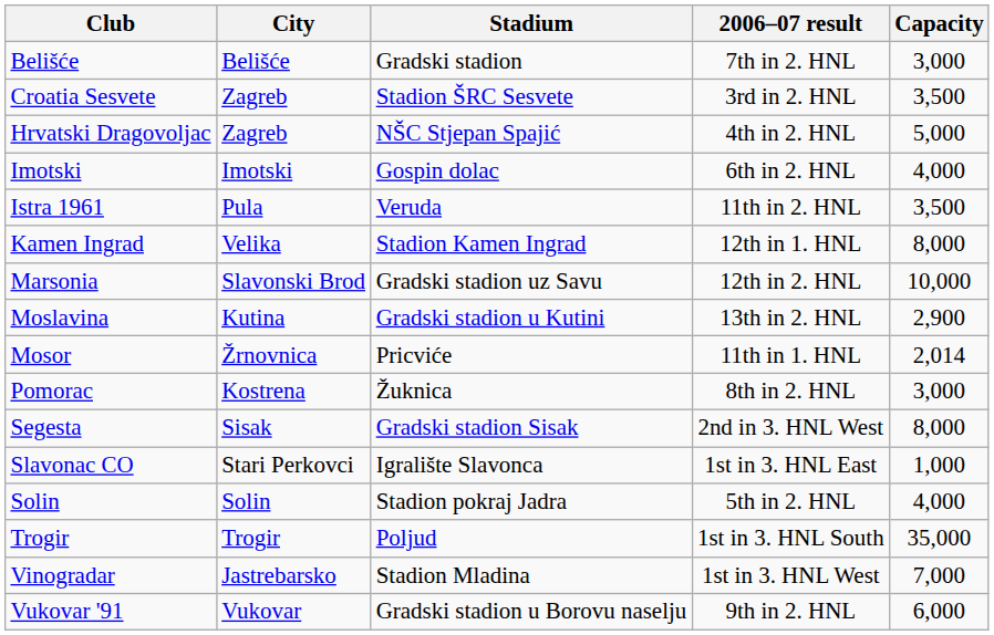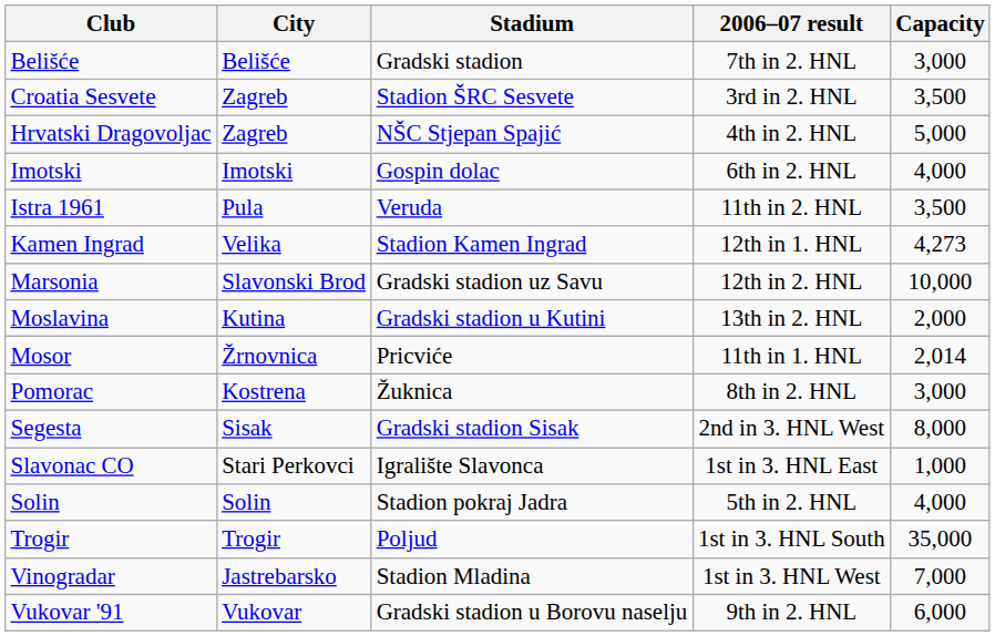 <table class="wikitable sortable">
 <tr>
 <th>Club</th>
 <th>City</th>
 <th>Stadium</th>
 <th>2006–07 result</th>
 <th>Capacity</th>
 </tr>
 <tr>
 <td><a href='#'>Belišće</a></td>
 <td><a href='#'>Belišće</a></td>
 <td>Gradski stadion</td>
 <td align="center">7th in 2. HNL</td>
 <td align="center">3,000</td>
 </tr>
 <tr>
 <td><a href='#'>Croatia Sesvete</a></td>
 <td><a href='#'>Zagreb</a></td>
 <td><a href='#'>Stadion ŠRC Sesvete</a></td>
 <td align="center">3rd in 2. HNL</td>
 <td align="center">3,500</td>
 </tr>
 <tr>
 <td><a href='#'>Hrvatski Dragovoljac</a></td>
 <td><a href='#'>Zagreb</a></td>
 <td><a href='#'>NŠC Stjepan Spajić</a></td>
 <td align="center">4th in 2. HNL</td>
 <td align="center">5,000</td>
 </tr>
 <tr>
 <td><a href='#'>Imotski</a></td>
 <td><a href='#'>Imotski</a></td>
 <td><a href='#'>Gospin dolac</a></td>
 <td align="center">6th in 2. HNL</td>
 <td align="center">4,000</td>
 </tr>
 <tr>
 <td><a href='#'>Istra 1961</a></td>
 <td><a href='#'>Pula</a></td>
 <td><a href='#'>Veruda</a></td>
 <td align="center">11th in 2. HNL</td>
 <td align="center">3,500</td>
 </tr>
 <tr>
 <td><a href='#'>Kamen Ingrad</a></td>
 <td><a href='#'>Velika</a></td>
 <td><a href='#'>Stadion Kamen Ingrad</a></td>
 <td align="center">12th in 1. HNL</td>
-<td align="center">8,000</td>
+<td align="center">4,273</td>
 </tr>
 <tr>
 <td><a href='#'>Marsonia</a></td>
 <td><a href='#'>Slavonski Brod</a></td>
 <td>Gradski stadion uz Savu</td>
 <td align="center">12th in 2. HNL</td>
 <td align="center">10,000</td>
 </tr>
 <tr>
 <td><a href='#'>Moslavina</a></td>
 <td><a href='#'>Kutina</a></td>
 <td><a href='#'>Gradski stadion u Kutini</a></td>
 <td align="center">13th in 2. HNL</td>
-<td align="center">2,900</td>
+<td align="center">2,000</td>
 </tr>
 <tr>
 <td><a href='#'>Mosor</a></td>
 <td><a href='#'>Žrnovnica</a></td>
 <td>Pricviće</td>
 <td align="center">11th in 1. HNL</td>
 <td align="center">2,014</td>
 </tr>
 <tr>
 <td><a href='#'>Pomorac</a></td>
 <td><a href='#'>Kostrena</a></td>
 <td>Žuknica</td>
 <td align="center">8th in 2. HNL</td>
 <td align="center">3,000</td>
 </tr>
 <tr>
 <td><a href='#'>Segesta</a></td>
 <td><a href='#'>Sisak</a></td>
 <td><a href='#'>Gradski stadion Sisak</a></td>
 <td align="center">2nd in 3. HNL West</td>
 <td align="center">8,000</td>
 </tr>
 <tr>
 <td><a href='#'>Slavonac CO</a></td>
 <td>Stari Perkovci</td>
 <td>Igralište Slavonca</td>
 <td align="center">1st in 3. HNL East</td>
 <td align="center">1,000</td>
 </tr>
 <tr>
 <td><a href='#'>Solin</a></td>
 <td><a href='#'>Solin</a></td>
 <td>Stadion pokraj Jadra</td>
 <td align="center">5th in 2. HNL</td>
 <td align="center">4,000</td>
 </tr>
 <tr>
 <td><a href='#'>Trogir</a></td>
 <td><a href='#'>Trogir</a></td>
 <td><a href='#'>Poljud</a></td>
 <td align="center">1st in 3. HNL South</td>
 <td align="center">35,000</td>
 </tr>
 <tr>
 <td><a href='#'>Vinogradar</a></td>
 <td><a href='#'>Jastrebarsko</a></td>
 <td>Stadion Mladina</td>
 <td align="center">1st in 3. HNL West</td>
 <td align="center">7,000</td>
 </tr>
 <tr>
 <td><a href='#'>Vukovar '91</a></td>
 <td><a href='#'>Vukovar</a></td>
 <td>Gradski stadion u Borovu naselju</td>
 <td align="center">9th in 2. HNL</td>
 <td align="center">6,000</td>
 </tr>
 </table>
